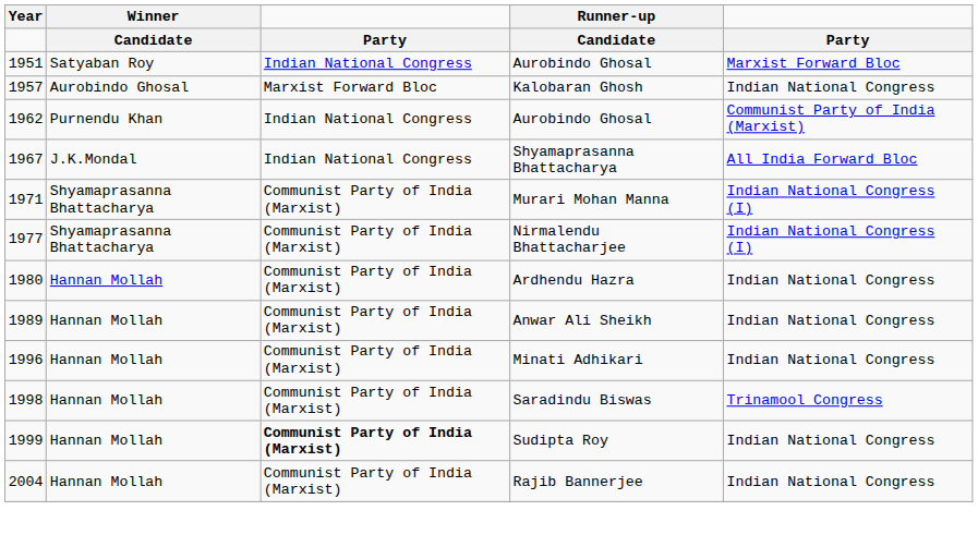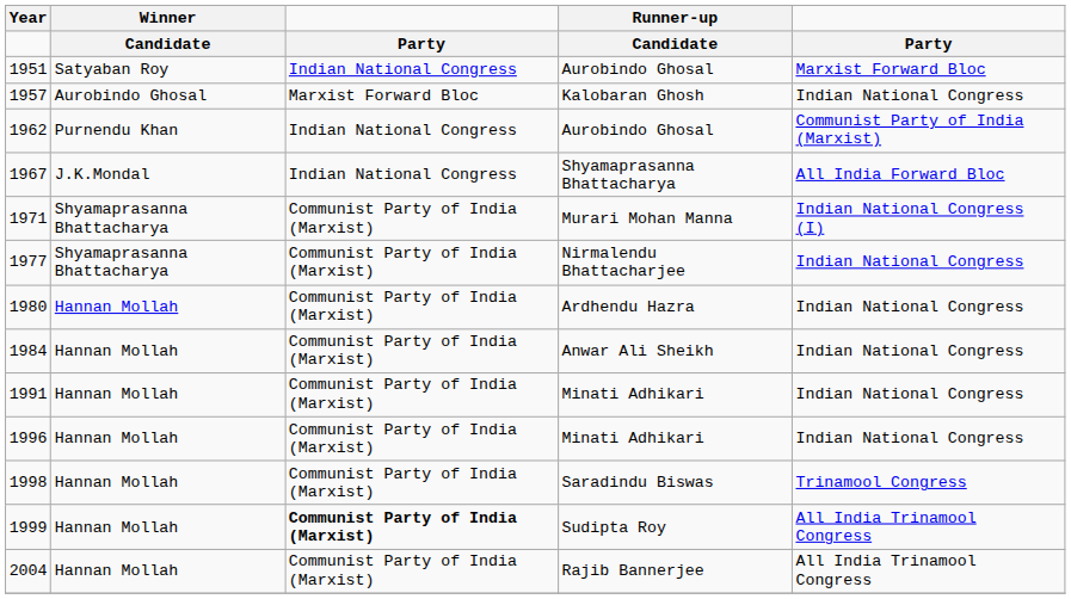 <table class="wikitable">
 <tr>
 <th>Year</th>
 <th>Winner</th>
 <td></td>
 <th>Runner-up</th>
 </tr>
 <tr>
 <td></td>
 <th>Candidate</th>
 <th>Party</th>
 <th>Candidate</th>
 <th>Party</th>
 </tr>
 <tr>
 <td>1951</td>
 <td>Satyaban Roy</td>
 <td><a href='#'>Indian National Congress</a></td>
 <td>Aurobindo Ghosal</td>
 <td><a href='#'>Marxist Forward Bloc</a></td>
 </tr>
 <tr>
 <td>1957</td>
 <td>Aurobindo Ghosal</td>
 <td>Marxist Forward Bloc</td>
 <td>Kalobaran Ghosh</td>
 <td>Indian National Congress</td>
 </tr>
 <tr>
 <td>1962</td>
 <td>Purnendu Khan</td>
 <td>Indian National Congress</td>
 <td>Aurobindo Ghosal</td>
 <td><a href='#'>Communist Party of India (Marxist)</a></td>
 </tr>
 <tr>
 <td>1967</td>
 <td>J.K.Mondal</td>
 <td>Indian National Congress</td>
 <td>Shyamaprasanna Bhattacharya</td>
 <td><a href='#'>All India Forward Bloc</a></td>
 </tr>
 <tr>
 <td>1971</td>
 <td>Shyamaprasanna Bhattacharya</td>
 <td>Communist Party of India (Marxist)</td>
 <td>Murari Mohan Manna</td>
 <td><a href='#'>Indian National Congress (I)</a></td>
 </tr>
 <tr>
 <td>1977</td>
 <td>Shyamaprasanna Bhattacharya</td>
 <td>Communist Party of India (Marxist)</td>
 <td>Nirmalendu Bhattacharjee</td>
-<td><a href='#'>Indian National Congress (I)</a></td>
+<td><a href='#'>Indian National Congress</a></td>
 </tr>
 <tr>
 <td>1980</td>
 <td><a href='#'>Hannan Mollah</a></td>
 <td>Communist Party of India (Marxist)</td>
 <td>Ardhendu Hazra</td>
 <td>Indian National Congress</td>
 </tr>
 <tr>
-<td>1989</td>
+<td>1984</td>
 <td>Hannan Mollah</td>
 <td>Communist Party of India (Marxist)</td>
 <td>Anwar Ali Sheikh</td>
+<td>Indian National Congress</td>
+</tr>
+<tr>
+<td>1991</td>
+<td>Hannan Mollah</td>
+<td>Communist Party of India (Marxist)</td>
+<td>Minati Adhikari</td>
 <td>Indian National Congress</td>
 </tr>
 <tr>
 <td>1996</td>
 <td>Hannan Mollah</td>
 <td>Communist Party of India (Marxist)</td>
 <td>Minati Adhikari</td>
 <td>Indian National Congress</td>
 </tr>
 <tr>
 <td>1998</td>
 <td>Hannan Mollah</td>
 <td>Communist Party of India (Marxist)</td>
 <td>Saradindu Biswas</td>
 <td><a href='#'>Trinamool Congress</a></td>
 </tr>
 <tr>
 <td>1999</td>
 <td>Hannan Mollah</td>
 <td><strong>Communist Party of India (Marxist)</strong></td>
 <td>Sudipta Roy</td>
-<td>Indian National Congress</td>
+<td><a href='#'>All India Trinamool Congress</a></td>
 </tr>
 <tr>
 <td>2004</td>
 <td>Hannan Mollah</td>
 <td>Communist Party of India (Marxist)</td>
 <td>Rajib Bannerjee</td>
-<td>Indian National Congress</td>
+<td>All India Trinamool Congress</td>
 </tr>
 <tr>
 </tr>
 </table>
